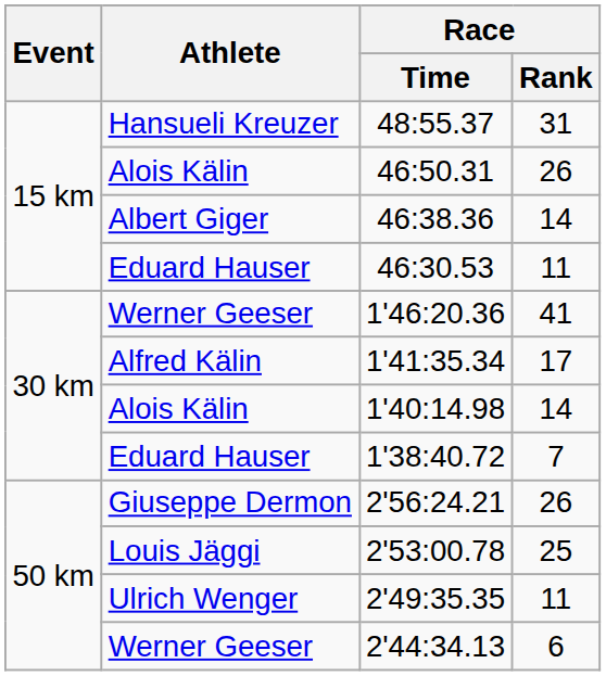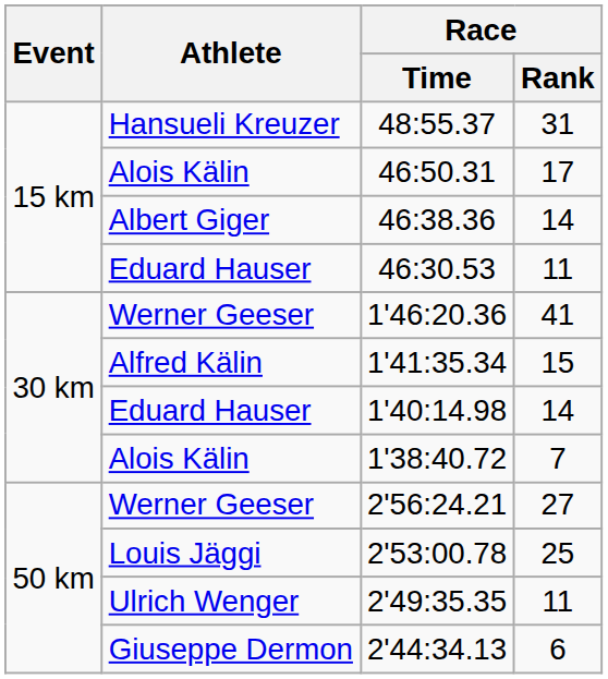 <table class="wikitable" border="1" style="font-size:90%">
 <tr>
 <th rowspan=2>Event</th>
 <th rowspan=2>Athlete</th>
 <th colspan=2>Race</th>
 </tr>
 <tr>
 <th>Time</th>
 <th>Rank</th>
 </tr>
 <tr>
 <td rowspan=4>15 km</td>
 <td><a href='#'>Hansueli Kreuzer</a></td>
 <td align=center>48:55.37</td>
 <td align=center>31</td>
 </tr>
 <tr>
 <td><a href='#'>Alois Kälin</a></td>
 <td align=center>46:50.31</td>
-<td align=center>26</td>
+<td align=center>17</td>
 </tr>
 <tr>
 <td><a href='#'>Albert Giger</a></td>
 <td align=center>46:38.36</td>
 <td align=center>14</td>
 </tr>
 <tr>
 <td><a href='#'>Eduard Hauser</a></td>
 <td align=center>46:30.53</td>
 <td align=center>11</td>
 </tr>
 <tr>
 <td rowspan=4>30 km</td>
 <td><a href='#'>Werner Geeser</a></td>
 <td align=center>1'46:20.36</td>
 <td align=center>41</td>
 </tr>
 <tr>
 <td><a href='#'>Alfred Kälin</a></td>
 <td align=center>1'41:35.34</td>
-<td align=center>17</td>
+<td align=center>15</td>
 </tr>
 <tr>
-<td><a href='#'>Alois Kälin</a></td>
+<td><a href='#'>Eduard Hauser</a></td>
 <td align=center>1'40:14.98</td>
 <td align=center>14</td>
 </tr>
 <tr>
-<td><a href='#'>Eduard Hauser</a></td>
+<td><a href='#'>Alois Kälin</a></td>
 <td align=center>1'38:40.72</td>
 <td align=center>7</td>
 </tr>
 <tr>
 <td rowspan=4>50 km</td>
-<td><a href='#'>Giuseppe Dermon</a></td>
+<td><a href='#'>Werner Geeser</a></td>
 <td align=center>2'56:24.21</td>
-<td align=center>26</td>
+<td align=center>27</td>
 </tr>
 <tr>
 <td><a href='#'>Louis Jäggi</a></td>
 <td align=center>2'53:00.78</td>
 <td align=center>25</td>
 </tr>
 <tr>
 <td><a href='#'>Ulrich Wenger</a></td>
 <td align=center>2'49:35.35</td>
 <td align=center>11</td>
 </tr>
 <tr>
-<td><a href='#'>Werner Geeser</a></td>
+<td><a href='#'>Giuseppe Dermon</a></td>
 <td align=center>2'44:34.13</td>
 <td align=center>6</td>
 </tr>
 </table>
